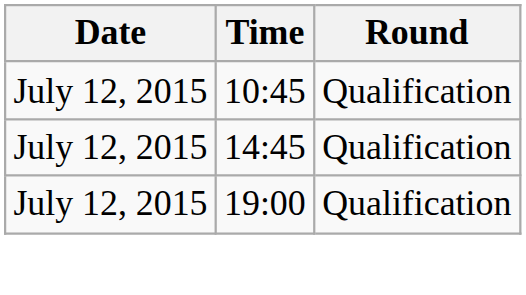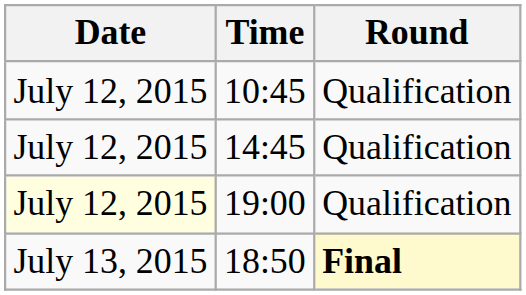 <table class="wikitable">
 <tr>
 <th>Date</th>
 <th>Time</th>
 <th>Round</th>
 </tr>
 <tr>
 <td>July 12, 2015</td>
 <td>10:45</td>
 <td>Qualification</td>
 </tr>
 <tr>
 <td>July 12, 2015</td>
 <td>14:45</td>
 <td>Qualification</td>
 </tr>
 <tr>
-<td>July 12, 2015</td>
+<td style="background: lightyellow;">July 12, 2015</td>
 <td>19:00</td>
 <td>Qualification</td>
 </tr>
+<tr>
+<td>July 13, 2015</td>
+<td>18:50</td>
+<td style=background:lemonchiffon><strong>Final</strong></td>
+</tr>
 </table>
